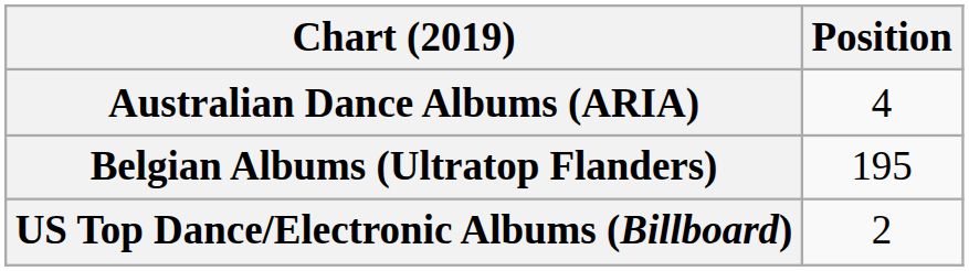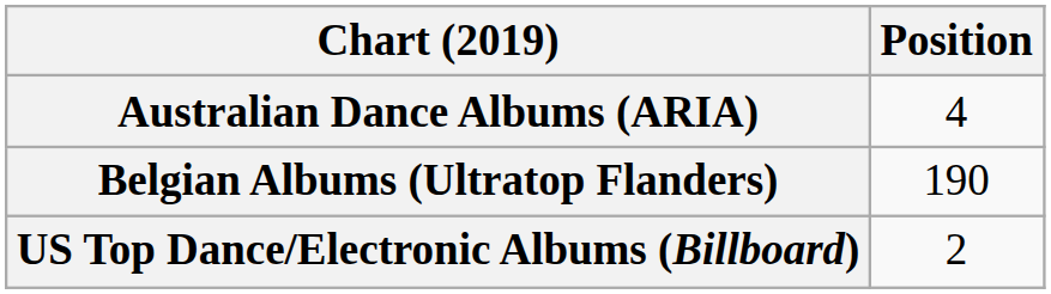 <table class="wikitable sortable plainrowheaders" style="text-align:center">
 <tr>
 <th scope="col">Chart (2019)</th>
 <th scope="col">Position</th>
 </tr>
 <tr>
 <th scope="row">Australian Dance Albums (ARIA)</th>
 <td>4</td>
 </tr>
 <tr>
 <th scope="row">Belgian Albums (Ultratop Flanders)</th>
-<td>195</td>
+<td>190</td>
 </tr>
 <tr>
 <th scope="row">US Top Dance/Electronic Albums (<em>Billboard</em>)</th>
 <td>2</td>
 </tr>
 </table>
